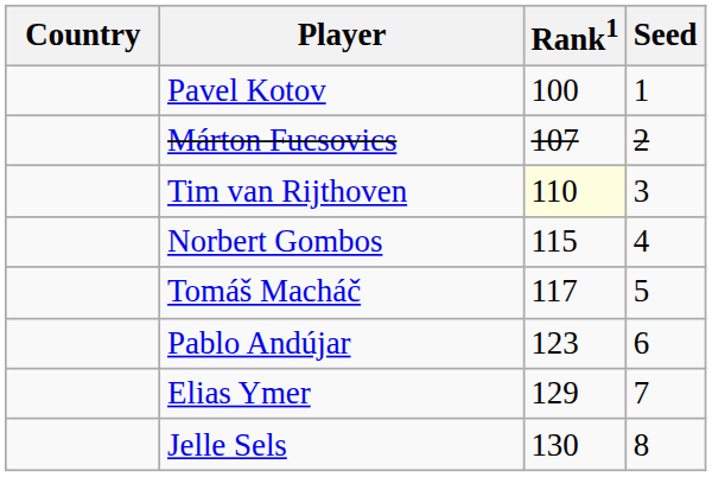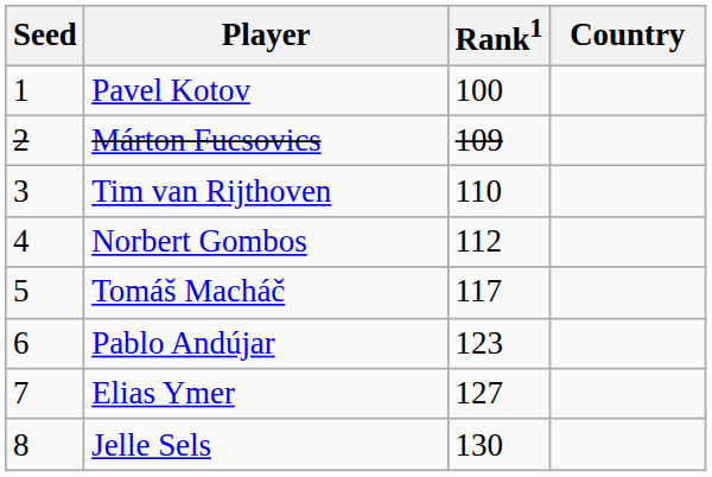 <table class="sortable wikitable">
 <tr>
-<th width="70">Country</th>
+<th>Seed</th>
 <th width="175">Player</th>
 <th>Rank<sup>1</sup></th>
-<th>Seed</th>
+<th width="70">Country</th>
 </tr>
 <tr>
-<td></td>
+<td>1</td>
 <td><a href='#'>Pavel Kotov</a></td>
 <td>100</td>
-<td>1</td>
+<td></td>
 </tr>
 <tr>
+<td><s>2</s></td>
+<td><s><a href='#'>Márton Fucsovics</a></s></td>
+<td><s>109</s></td>
 <td><s></s></td>
-<td><s><a href='#'>Márton Fucsovics</a></s></td>
-<td><s>107</s></td>
-<td><s>2</s></td>
 </tr>
 <tr>
+<td>3</td>
+<td><a href='#'>Tim van Rijthoven</a></td>
+<td>110</td>
 <td></td>
-<td><a href='#'>Tim van Rijthoven</a></td>
-<td style="background: lightyellow;">110</td>
-<td>3</td>
 </tr>
 <tr>
+<td>4</td>
+<td><a href='#'>Norbert Gombos</a></td>
+<td>112</td>
 <td></td>
-<td><a href='#'>Norbert Gombos</a></td>
-<td>115</td>
-<td>4</td>
 </tr>
 <tr>
-<td></td>
+<td>5</td>
 <td><a href='#'>Tomáš Macháč</a></td>
 <td>117</td>
-<td>5</td>
+<td></td>
 </tr>
 <tr>
-<td></td>
+<td>6</td>
 <td><a href='#'>Pablo Andújar</a></td>
 <td>123</td>
-<td>6</td>
+<td></td>
 </tr>
 <tr>
+<td>7</td>
+<td><a href='#'>Elias Ymer</a></td>
+<td>127</td>
 <td></td>
-<td><a href='#'>Elias Ymer</a></td>
-<td>129</td>
-<td>7</td>
 </tr>
 <tr>
-<td></td>
+<td>8</td>
 <td><a href='#'>Jelle Sels</a></td>
 <td>130</td>
-<td>8</td>
+<td></td>
 </tr>
 </table>
